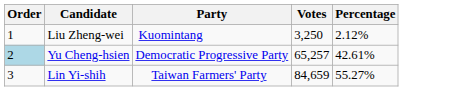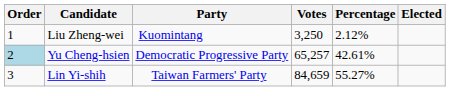 <table class="wikitable">
 <tr>
 <th>Order</th>
 <th>Candidate</th>
 <th>Party</th>
 <th>Votes</th>
 <th>Percentage</th>
+<th>Elected</th>
 </tr>
 <tr>
 <td>1</td>
 <td>Liu Zheng-wei</td>
 <td> <a href='#'>Kuomintang</a></td>
 <td>3,250</td>
 <td>2.12%</td>
+<td></td>
 </tr>
 <tr>
 <td style="background: lightblue;">2</td>
 <td><a href='#'>Yu Cheng-hsien</a></td>
 <td><a href='#'>Democratic Progressive Party</a></td>
 <td>65,257</td>
 <td>42.61%</td>
+<td></td>
 </tr>
 <tr>
 <td>3</td>
 <td><a href='#'>Lin Yi-shih</a></td>
 <td>     <a href='#'>Taiwan Farmers' Party</a></td>
 <td>84,659</td>
 <td>55.27%</td>
+<td><div></div></td>
 </tr>
 </table>
